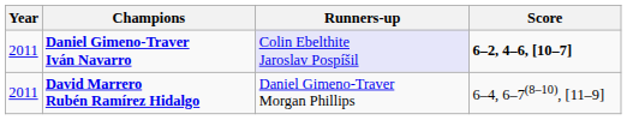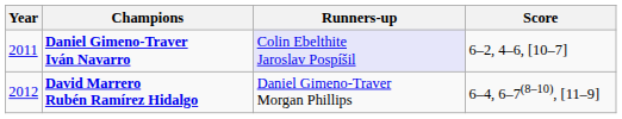 <table class="wikitable" style="font-size:90%">
 <tr>
 <th>Year</th>
 <th width="200">Champions</th>
 <th width="200">Runners-up</th>
 <th width="140">Score</th>
 </tr>
 <tr>
 <td><a href='#'>2011</a></td>
 <td> <strong><a href='#'>Daniel Gimeno-Traver</a></strong><br> <strong><a href='#'>Iván Navarro</a></strong></td>
 <td style="background: lavender;"> <a href='#'>Colin Ebelthite</a><br> <a href='#'>Jaroslav Pospíšil</a></td>
-<td><strong>6–2, 4–6, [10–7]</strong></td>
+<td>6–2, 4–6, [10–7]</td>
 </tr>
 <tr>
-<td><a href='#'>2011</a></td>
+<td><a href='#'>2012</a></td>
 <td> <strong><a href='#'>David Marrero</a></strong><br> <strong><a href='#'>Rubén Ramírez Hidalgo</a></strong></td>
 <td> <a href='#'>Daniel Gimeno-Traver</a><br> Morgan Phillips</td>
 <td>6–4, 6–7<sup>(8–10)</sup>, [11–9]</td>
 </tr>
 </table>
